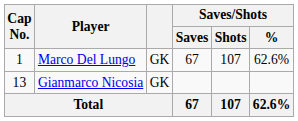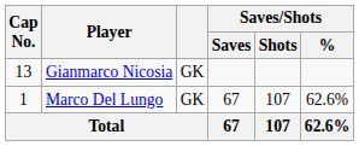 <table class="wikitable sortable" style="text-align: center; font-size: 85%; margin-left: 1em;">
 <tr>
 <th rowspan="2">Cap<br>No.</th>
 <th rowspan="2">Player</th>
 <th rowspan="2"></th>
 <th colspan="3">Saves/Shots</th>
 </tr>
 <tr>
 <th>Saves</th>
 <th>Shots</th>
 <th>%</th>
 </tr>
 <tr>
+<td>13</td>
+<td style="text-align: left;" data-sort-value="Nicosia, Gianmarco"><a href='#'>Gianmarco Nicosia</a></td>
+<td>GK</td>
+<td></td>
+<td></td>
+<td></td>
+</tr>
+<tr>
 <td>1</td>
 <td style="text-align: left;" data-sort-value="Del Lungo, Marco"><a href='#'>Marco Del Lungo</a></td>
 <td>GK</td>
 <td>67</td>
 <td>107</td>
 <td>62.6%</td>
 </tr>
 <tr>
-<td>13</td>
-<td style="text-align: left;" data-sort-value="Nicosia, Gianmarco"><a href='#'>Gianmarco Nicosia</a></td>
-<td>GK</td>
-<td></td>
-<td></td>
-<td></td>
-</tr>
-<tr>
 <th colspan="3">Total</th>
 <th>67</th>
 <th>107</th>
 <th>62.6%</th>
 </tr>
 </table>
